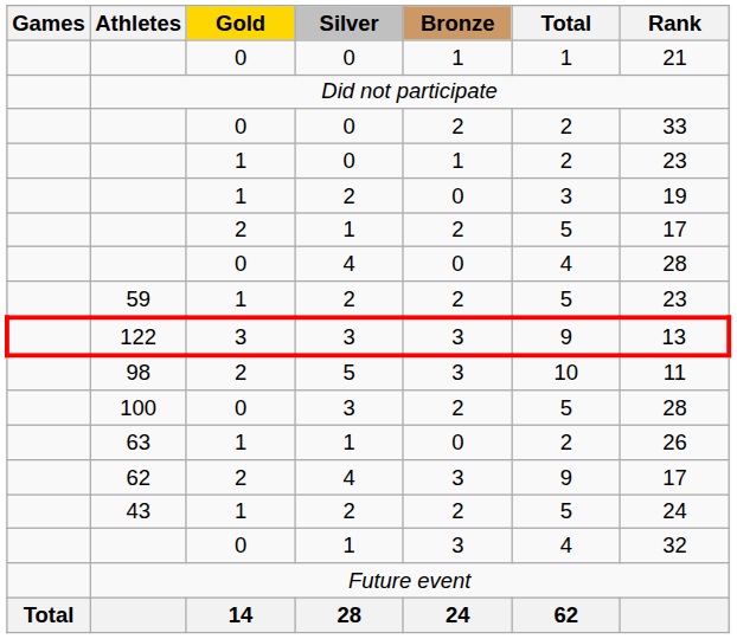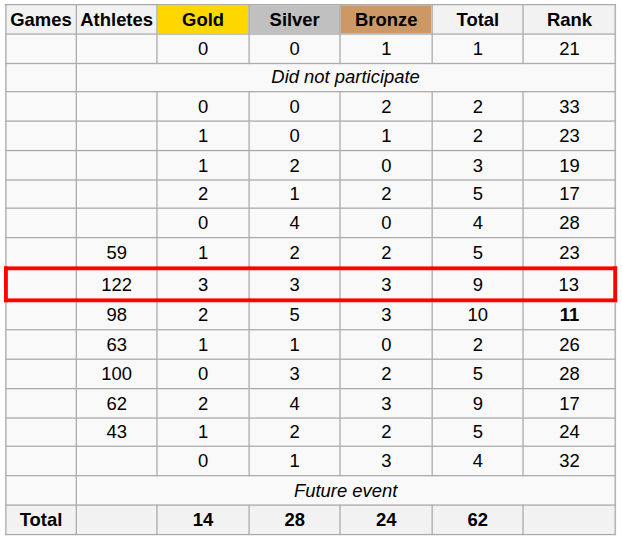 <table class="wikitable" style="text-align:center; font-size:90%;">
 <tr>
 <th>Games</th>
 <th>Athletes</th>
 <td style="background:gold; width:4.5em; font-weight:bold;">Gold</td>
 <td style="background:silver; width:4.5em; font-weight:bold;">Silver</td>
 <td style="background:#cc9966; width:4.5em; font-weight:bold;">Bronze</td>
 <th style="width:4.5em; font-weight:bold;">Total</th>
 <th style="width:4.5em; font-weight:bold;">Rank</th>
 </tr>
 <tr>
 <td align=left></td>
 <td></td>
 <td>0</td>
 <td>0</td>
 <td>1</td>
 <td>1</td>
 <td>21</td>
 </tr>
 <tr>
 <td align=left></td>
 <td colspan=6><em>Did not participate</em></td>
 </tr>
 <tr>
 <td align=left></td>
 <td></td>
 <td>0</td>
 <td>0</td>
 <td>2</td>
 <td>2</td>
 <td>33</td>
 </tr>
 <tr>
 <td align=left></td>
 <td></td>
 <td>1</td>
 <td>0</td>
 <td>1</td>
 <td>2</td>
 <td>23</td>
 </tr>
 <tr>
 <td align=left></td>
 <td></td>
 <td>1</td>
 <td>2</td>
 <td>0</td>
 <td>3</td>
 <td>19</td>
 </tr>
 <tr>
 <td align=left></td>
 <td></td>
 <td>2</td>
 <td>1</td>
 <td>2</td>
 <td>5</td>
 <td>17</td>
 </tr>
 <tr>
 <td align=left></td>
 <td></td>
 <td>0</td>
 <td>4</td>
 <td>0</td>
 <td>4</td>
 <td>28</td>
 </tr>
 <tr>
 <td align=left></td>
 <td>59</td>
 <td>1</td>
 <td>2</td>
 <td>2</td>
 <td>5</td>
 <td>23</td>
 </tr>
 <tr style="border: 3px solid red">
 <td align=left></td>
 <td>122</td>
 <td>3</td>
 <td>3</td>
 <td>3</td>
 <td>9</td>
 <td>13</td>
 </tr>
 <tr>
 <td align=left></td>
 <td>98</td>
 <td>2</td>
 <td>5</td>
 <td>3</td>
 <td>10</td>
-<td>11</td>
+<td><strong>11</strong></td>
+</tr>
+<tr>
+<td align=left></td>
+<td>63</td>
+<td>1</td>
+<td>1</td>
+<td>0</td>
+<td>2</td>
+<td>26</td>
 </tr>
 <tr>
 <td align=left></td>
 <td>100</td>
 <td>0</td>
 <td>3</td>
 <td>2</td>
 <td>5</td>
 <td>28</td>
-</tr>
-<tr>
-<td align=left></td>
-<td>63</td>
-<td>1</td>
-<td>1</td>
-<td>0</td>
-<td>2</td>
-<td>26</td>
 </tr>
 <tr>
 <td align=left></td>
 <td>62</td>
 <td>2</td>
 <td>4</td>
 <td>3</td>
 <td>9</td>
 <td>17</td>
 </tr>
 <tr>
 <td align=left></td>
 <td>43</td>
 <td>1</td>
 <td>2</td>
 <td>2</td>
 <td>5</td>
 <td>24</td>
 </tr>
 <tr>
 <td align=left></td>
 <td></td>
 <td>0</td>
 <td>1</td>
 <td>3</td>
 <td>4</td>
 <td>32</td>
 </tr>
 <tr>
 <td align=left></td>
 <td colspan=6><em>Future event</em></td>
 </tr>
 <tr>
 <th>Total</th>
 <th></th>
 <th>14</th>
 <th>28</th>
 <th>24</th>
 <th>62</th>
 <th></th>
 </tr>
 </table>
